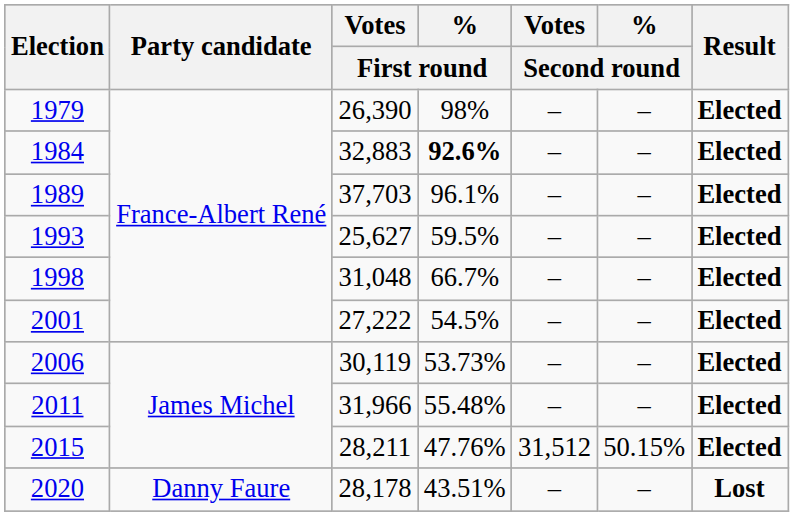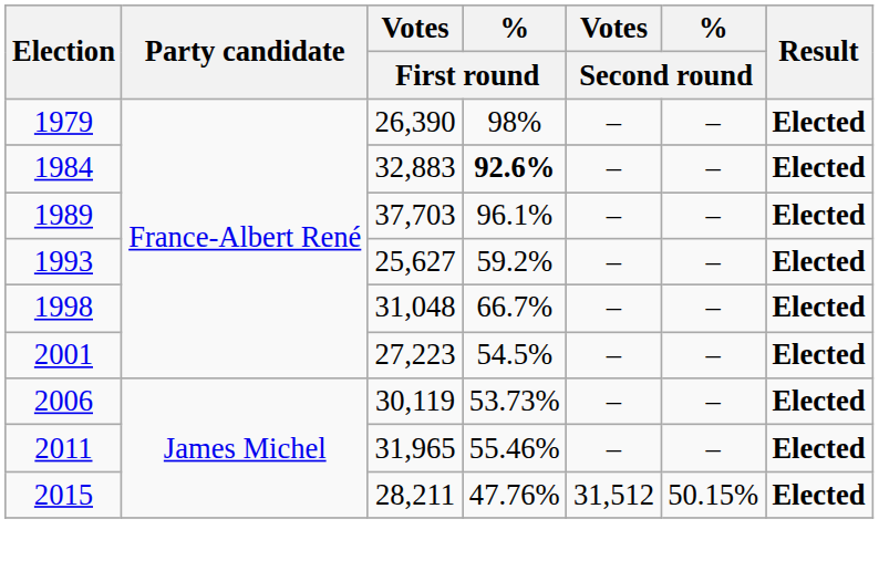 <table class=wikitable style=text-align:center>
 <tr>
 <th rowspan=2>Election</th>
 <th rowspan=2>Party candidate</th>
 <th>Votes</th>
 <th>%</th>
 <th>Votes</th>
 <th>%</th>
 <th rowspan=2>Result</th>
 </tr>
 <tr>
 <th colspan=2>First round</th>
 <th colspan=2>Second round</th>
 </tr>
 <tr>
 <td><a href='#'>1979</a></td>
 <td rowspan=6><a href='#'>France-Albert René</a></td>
 <td>26,390</td>
 <td>98%</td>
 <td>–</td>
 <td>–</td>
 <td><strong>Elected</strong> </td>
 </tr>
 <tr>
 <td><a href='#'>1984</a></td>
 <td>32,883</td>
 <td><strong>92.6%</strong></td>
 <td>–</td>
 <td>–</td>
 <td><strong>Elected</strong> </td>
 </tr>
 <tr>
 <td><a href='#'>1989</a></td>
 <td>37,703</td>
 <td>96.1%</td>
 <td>–</td>
 <td>–</td>
 <td><strong>Elected</strong> </td>
 </tr>
 <tr>
 <td><a href='#'>1993</a></td>
 <td>25,627</td>
-<td>59.5%</td>
+<td>59.2%</td>
 <td>–</td>
 <td>–</td>
 <td><strong>Elected</strong> </td>
 </tr>
 <tr>
 <td><a href='#'>1998</a></td>
 <td>31,048</td>
 <td>66.7%</td>
 <td>–</td>
 <td>–</td>
 <td><strong>Elected</strong> </td>
 </tr>
 <tr>
 <td><a href='#'>2001</a></td>
-<td>27,222</td>
+<td>27,223</td>
 <td>54.5%</td>
 <td>–</td>
 <td>–</td>
 <td><strong>Elected</strong> </td>
 </tr>
 <tr>
 <td><a href='#'>2006</a></td>
 <td rowspan=3><a href='#'>James Michel</a></td>
 <td>30,119</td>
 <td>53.73%</td>
 <td>–</td>
 <td>–</td>
 <td><strong>Elected</strong> </td>
 </tr>
 <tr>
 <td><a href='#'>2011</a></td>
-<td>31,966</td>
-<td>55.48%</td>
+<td>31,965</td>
+<td>55.46%</td>
 <td>–</td>
 <td>–</td>
 <td><strong>Elected</strong> </td>
 </tr>
 <tr>
 <td><a href='#'>2015</a></td>
 <td>28,211</td>
 <td>47.76%</td>
 <td>31,512</td>
 <td>50.15%</td>
 <td><strong>Elected</strong> </td>
 </tr>
-<tr>
-<td><a href='#'>2020</a></td>
-<td><a href='#'>Danny Faure</a></td>
-<td>28,178</td>
-<td>43.51%</td>
-<td>–</td>
-<td>–</td>
-<td><strong>Lost</strong> </td>
-</tr>
 </table>
